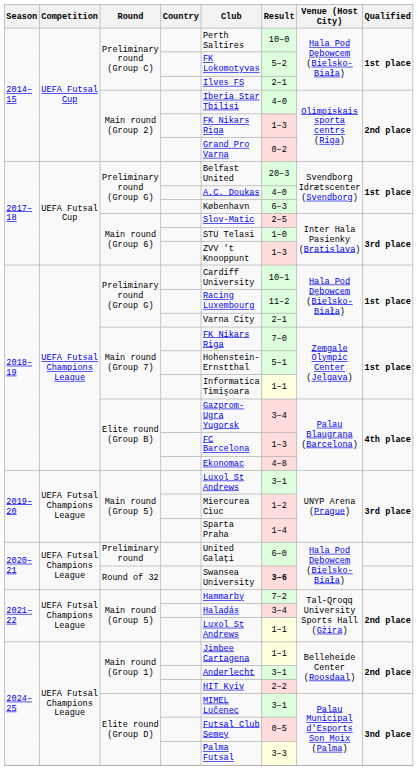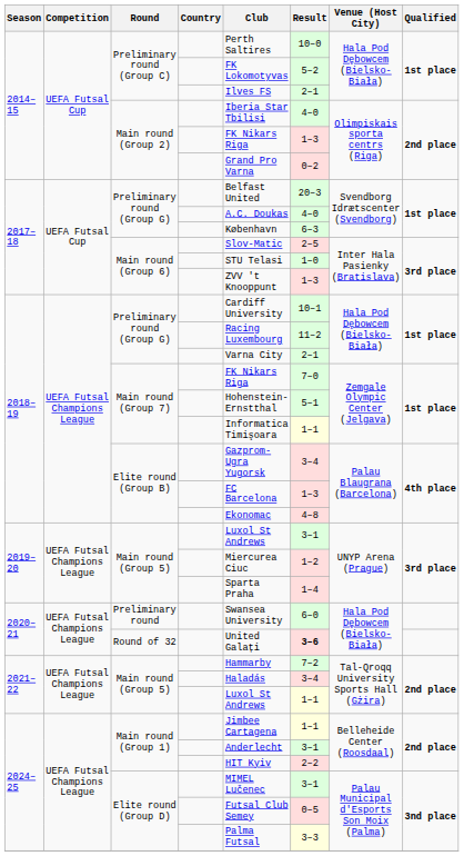 <table class="wikitable">
 <tr>
 <th>Season</th>
 <th>Competition</th>
 <th>Round</th>
 <th>Country</th>
 <th>Club</th>
 <th>Result</th>
 <th>Venue (Host City)</th>
 <th>Qualified</th>
 </tr>
 <tr>
 <td rowspan=6><a href='#'>2014–15</a></td>
 <td rowspan=6 align=center><a href='#'>UEFA Futsal Cup</a></td>
 <td rowspan=3 align=center>Preliminary round<br>(Group C)</td>
 <td align=center></td>
 <td>Perth Saltires</td>
 <td style="background:#dfd;" align=center>10–0</td>
 <td rowspan=3 align="center"><a href='#'>Hala Pod<br>Dębowcem</a><br>(<a href='#'>Bielsko-Biała</a>)</td>
 <td rowspan=3 align="center"><br><strong>1st place</strong></td>
 </tr>
 <tr>
 <td align=center></td>
 <td><a href='#'>FK Lokomotyvas</a></td>
 <td style="background:#dfd;" align=center>5–2</td>
 </tr>
 <tr>
 <td align=center></td>
 <td><a href='#'>Ilves FS</a></td>
 <td style="background:#dfd;" align=center>2–1</td>
 </tr>
 <tr>
 <td rowspan=3 align="center">Main round<br>(Group 2)</td>
 <td align="center"></td>
 <td><a href='#'>Iberia Star Tbilisi</a></td>
 <td style="background:#dfd;" align=center>4–0</td>
 <td rowspan=3 align="center"><a href='#'>Olimpiskais<br>sporta centrs</a><br>(<a href='#'>Riga</a>)</td>
 <td rowspan=3 align="center"><br><strong>2nd place</strong></td>
 </tr>
 <tr>
 <td align="center"></td>
 <td><a href='#'>FK Nikars Riga</a></td>
 <td style="background:#fdd;" align=center>1–3</td>
 </tr>
 <tr>
 <td align="center"></td>
 <td><a href='#'>Grand Pro Varna</a></td>
 <td style="background:#fdd;" align=center>0–2</td>
 </tr>
 <tr>
 <td rowspan=6><a href='#'>2017–18</a></td>
 <td rowspan=6 align=center>UEFA Futsal Cup</td>
 <td rowspan=3 align=center>Preliminary round<br>(Group G)</td>
 <td align=center></td>
 <td>Belfast United</td>
 <td style="background:#dfd;" align=center>20–3</td>
 <td rowspan=3 align="center">Svendborg<br>Idrætscenter<br>(<a href='#'>Svendborg</a>)</td>
 <td rowspan=3 align="center"><br><strong>1st place</strong></td>
 </tr>
 <tr>
 <td align=center></td>
 <td><a href='#'>A.C. Doukas</a></td>
 <td style="background:#dfd;" align=center>4–0</td>
 </tr>
 <tr>
 <td align=center></td>
 <td>København</td>
 <td style="background:#dfd;" align=center>6–3</td>
 </tr>
 <tr>
 <td rowspan=3 align="center">Main round<br>(Group 6)</td>
 <td align="center"></td>
 <td><a href='#'>Slov-Matic</a></td>
 <td style="background:#fdd;" align=center>2–5</td>
 <td rowspan=3 align="center">Inter Hala<br>Pasienky<br>(<a href='#'>Bratislava</a>)</td>
 <td rowspan=3 align="center"><br><strong>3rd place</strong></td>
 </tr>
 <tr>
 <td align="center"></td>
 <td>STU Telasi</td>
 <td style="background:#dfd;" align=center>1–0</td>
 </tr>
 <tr>
 <td align="center"></td>
 <td>ZVV 't Knooppunt</td>
 <td style="background:#fdd;" align=center>1–3</td>
 </tr>
 <tr>
 <td rowspan=9><a href='#'>2018–19</a></td>
 <td rowspan=9 align=center><a href='#'>UEFA Futsal<br>Champions League</a></td>
 <td rowspan=3 align=center>Preliminary round<br>(Group G)</td>
 <td align=center></td>
 <td>Cardiff University</td>
 <td style="background:#dfd;" align=center>10–1</td>
 <td rowspan=3 align="center"><a href='#'>Hala Pod<br>Dębowcem</a><br>(<a href='#'>Bielsko-Biała</a>)</td>
 <td rowspan=3 align="center"><br><strong>1st place</strong></td>
 </tr>
 <tr>
 <td align=center></td>
 <td><a href='#'>Racing Luxembourg</a></td>
 <td style="background:#dfd;" align=center>11–2</td>
 </tr>
 <tr>
 <td align=center></td>
 <td>Varna City</td>
 <td style="background:#dfd;" align=center>2–1</td>
 </tr>
 <tr>
 <td rowspan=3 align="center">Main round<br>(Group 7)</td>
 <td align="center"></td>
 <td><a href='#'>FK Nikars Riga</a></td>
 <td style="background:#dfd;" align=center>7–0</td>
 <td rowspan=3 align="center"><a href='#'>Zemgale<br>Olympic Center</a><br>(<a href='#'>Jelgava</a>)</td>
 <td rowspan=3 align="center"><br><strong>1st place</strong></td>
 </tr>
 <tr>
 <td align="center"></td>
 <td>Hohenstein-Ernstthal</td>
 <td style="background:#dfd;" align=center>5–1</td>
 </tr>
 <tr>
 <td align="center"></td>
 <td>Informatica Timişoara</td>
 <td style="background:#ffd;" align=center>1–1</td>
 </tr>
 <tr>
 <td rowspan=3 align="center">Elite round<br>(Group B)</td>
 <td align="center"></td>
 <td><a href='#'>Gazprom-Ugra Yugorsk</a></td>
 <td style="background:#fdd;" align=center>3–4</td>
 <td rowspan=3 align="center"><a href='#'>Palau Blaugrana</a><br>(<a href='#'>Barcelona</a>)</td>
 <td rowspan=3 align="center"><br><strong>4th place</strong></td>
 </tr>
 <tr>
 <td align="center"></td>
 <td><a href='#'>FC Barcelona</a></td>
 <td style="background:#fdd;" align=center>1–3</td>
 </tr>
 <tr>
 <td align="center"></td>
 <td><a href='#'>Ekonomac</a></td>
 <td style="background:#fdd;" align=center>4–8</td>
 </tr>
 <tr>
 <td rowspan=3><a href='#'>2019–20</a></td>
 <td rowspan=3 align=center>UEFA Futsal<br>Champions League</td>
 <td rowspan=3 align=center>Main round<br>(Group 5)</td>
 <td align=center></td>
 <td><a href='#'>Luxol St Andrews</a></td>
 <td style="background:#dfd;" align=center>3–1</td>
 <td rowspan=3 align="center">UNYP Arena<br>(<a href='#'>Prague</a>)</td>
 <td rowspan=3 align="center"><br><strong>3rd place</strong></td>
 </tr>
 <tr>
 <td align=center></td>
 <td>Miercurea Ciuc</td>
 <td style="background:#fdd;" align=center>1–2</td>
 </tr>
 <tr>
 <td align=center></td>
 <td>Sparta Praha</td>
 <td style="background:#fdd;" align=center>1–4</td>
 </tr>
 <tr>
 <td rowspan=2><a href='#'>2020–21</a></td>
 <td rowspan=2 align=center>UEFA Futsal<br>Champions League</td>
 <td rowspan=1 align=center>Preliminary round</td>
 <td align=center></td>
-<td>United Galați</td>
+<td>Swansea University</td>
 <td style="background:#dfd;" align=center>6–0</td>
 <td rowspan=2 align="center"><a href='#'>Hala Pod<br>Dębowcem</a><br>(<a href='#'>Bielsko-Biała</a>)</td>
 <td align="center"></td>
 </tr>
 <tr>
 <td rowspan=1 align=center>Round of 32</td>
 <td align=center></td>
-<td>Swansea University</td>
+<td>United Galați</td>
 <td style="background:#fdd;" align=center><strong>3–6</strong></td>
 <td align="center"></td>
 </tr>
 <tr>
 <td rowspan=3><a href='#'>2021–22</a></td>
 <td rowspan=3 align=center>UEFA Futsal<br>Champions League</td>
 <td rowspan=3 align=center>Main round<br>(Group 5)</td>
 <td align=center></td>
 <td><a href='#'>Hammarby</a></td>
 <td style="background:#dfd;" align=center>7–2</td>
 <td rowspan=3 align="center">Tal-Qroqq University<br>Sports Hall<br>(<a href='#'>Gżira</a>)</td>
 <td rowspan=3 align="center"><br><strong>2nd place</strong></td>
 </tr>
 <tr>
 <td align=center></td>
 <td><a href='#'>Haladás</a></td>
 <td style="background:#fdd;" align=center>3–4</td>
 </tr>
 <tr>
 <td align=center></td>
 <td><a href='#'>Luxol St Andrews</a></td>
 <td style="background:#ffd;" align=center>1–1</td>
 </tr>
 <tr>
 <td rowspan=6><a href='#'>2024–25</a></td>
 <td rowspan=6 align=center>UEFA Futsal<br>Champions League</td>
 <td rowspan=3 align=center>Main round<br>(Group 1)</td>
 <td align=center></td>
 <td><a href='#'>Jimbee Cartagena</a></td>
 <td style="background:#ffd;" align=center>1–1</td>
 <td rowspan=3 align="center">Belleheide Center<br>(<a href='#'>Roosdaal</a>)</td>
 <td rowspan=3 align="center"><br><strong>2nd place</strong></td>
 </tr>
 <tr>
 <td align=center></td>
 <td><a href='#'>Anderlecht</a></td>
 <td style="background:#dfd;" align=center>3–1</td>
 </tr>
 <tr>
 <td align=center></td>
 <td><a href='#'>HIT Kyiv</a></td>
 <td style="background:#fdd;" align=center>2–2</td>
 </tr>
 <tr>
 <td rowspan=3 align=center>Elite round<br>(Group D)</td>
 <td align=center></td>
 <td><a href='#'>MIMEL Lučenec</a></td>
 <td style="background:#dfd;" align=center>3–1</td>
 <td rowspan=3 align="center"><a href='#'>Palau Municipal d'Esports<br>Son Moix</a><br>(<a href='#'>Palma</a>)</td>
 <td rowspan=3 align="center"><br><strong>3nd place</strong></td>
 </tr>
 <tr>
 <td align=center></td>
 <td><a href='#'>Futsal Club Semey</a></td>
 <td style="background:#fdd;" align=center>0–5</td>
 </tr>
 <tr>
 <td align=center></td>
 <td><a href='#'>Palma Futsal</a></td>
 <td style="background:#ffd;" align=center>3–3</td>
 </tr>
 <tr>
 </tr>
 </table>
